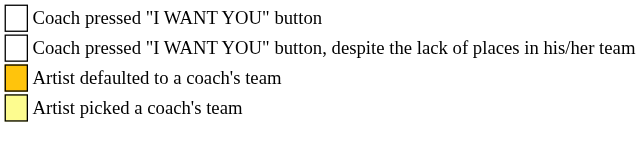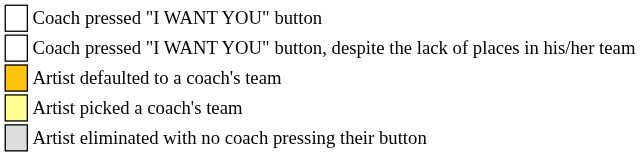 <table class="toccolours" style="font-size: 90%; white-space: nowrap;">
 <tr>
 <td style="background-color:white; border: 1px solid black;"> <strong></strong> </td>
 <td>Coach pressed "I WANT YOU" button</td>
 </tr>
 <tr>
 <td style="background-color:white; border: 1px solid black;"> <strong></strong> </td>
 <td style="padding-right: 8px">Coach pressed "I WANT YOU" button, despite the lack of places in his/her team</td>
 </tr>
 <tr>
 <td style="background-color:#FFC40C; border: 1px solid black">    </td>
 <td>Artist defaulted to a coach's team</td>
 </tr>
 <tr>
 <td style="background-color:#fdfc8f; border: 1px solid black;">    </td>
 <td style="padding-right: 8px">Artist picked a coach's team</td>
 </tr>
 <tr>
+<td style="background-color:#DCDCDC; border: 1px solid black">    </td>
+<td>Artist eliminated with no coach pressing their button</td>
+</tr>
+<tr>
 </tr>
 </table>
